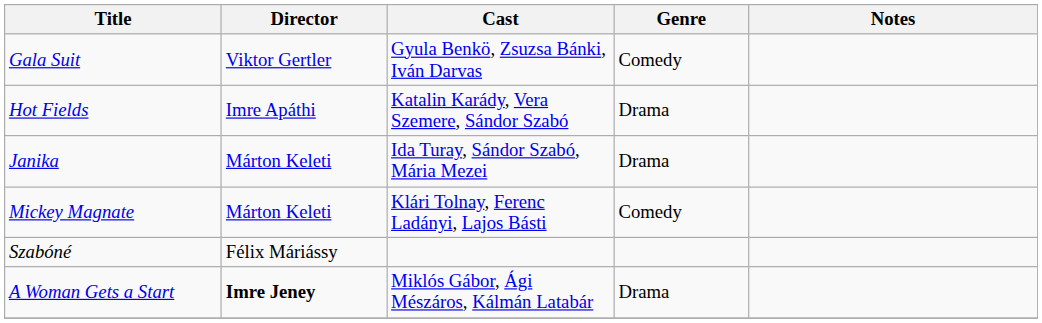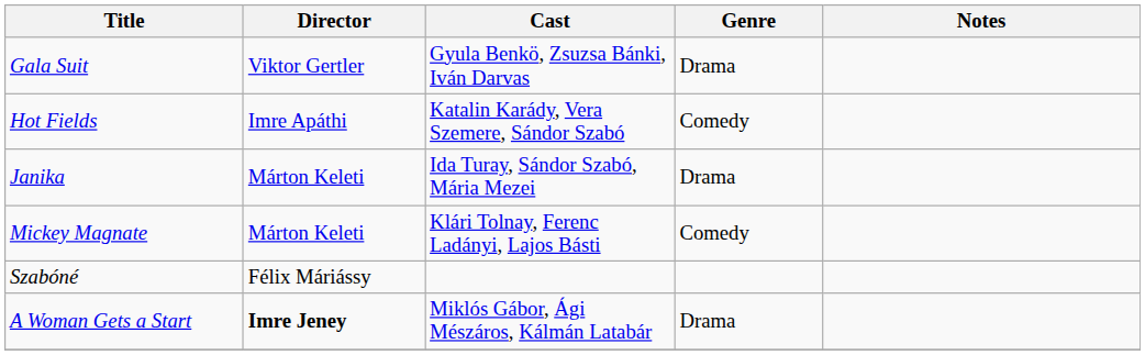 <table class="wikitable" width= "100%">
 <tr>
 <th width=21%>Title</th>
 <th width=16%>Director</th>
 <th width=22%>Cast</th>
 <th width=13%>Genre</th>
 <th width=28%>Notes</th>
 </tr>
 <tr>
 <td><em><a href='#'>Gala Suit</a></em></td>
 <td><a href='#'>Viktor Gertler</a></td>
 <td><a href='#'>Gyula Benkö</a>, <a href='#'>Zsuzsa Bánki</a>, <a href='#'>Iván Darvas</a></td>
-<td>Comedy</td>
+<td>Drama</td>
 <td></td>
 </tr>
 <tr>
 <td><em><a href='#'>Hot Fields</a></em></td>
 <td><a href='#'>Imre Apáthi</a></td>
 <td><a href='#'>Katalin Karády</a>, <a href='#'>Vera Szemere</a>, <a href='#'>Sándor Szabó</a></td>
-<td>Drama</td>
+<td>Comedy</td>
 <td></td>
 </tr>
 <tr>
 <td><em><a href='#'>Janika</a></em></td>
 <td><a href='#'>Márton Keleti</a></td>
 <td><a href='#'>Ida Turay</a>, <a href='#'>Sándor Szabó</a>, <a href='#'>Mária Mezei</a></td>
 <td>Drama</td>
 <td></td>
 </tr>
 <tr>
 <td><em><a href='#'>Mickey Magnate</a></em></td>
 <td><a href='#'>Márton Keleti</a></td>
 <td><a href='#'>Klári Tolnay</a>, <a href='#'>Ferenc Ladányi</a>, <a href='#'>Lajos Básti</a></td>
 <td>Comedy</td>
 <td></td>
 </tr>
 <tr>
 <td><em>Szabóné </em></td>
 <td>Félix Máriássy</td>
 <td></td>
 <td></td>
 <td></td>
 </tr>
 <tr>
 <td><em><a href='#'>A Woman Gets a Start</a></em></td>
 <td><strong>Imre Jeney</strong></td>
 <td><a href='#'>Miklós Gábor</a>, <a href='#'>Ági Mészáros</a>, <a href='#'>Kálmán Latabár</a></td>
 <td>Drama</td>
 <td></td>
 </tr>
 <tr>
 </tr>
 </table>
